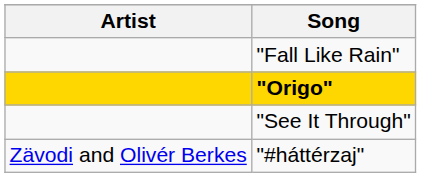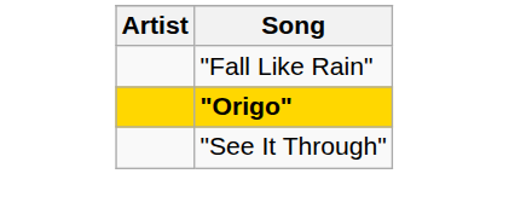 <table class="sortable wikitable" style="margin: 1em auto 1em auto; text-align:left">
 <tr>
 </tr>
 <tr>
 <th>Artist</th>
 <th>Song</th>
 </tr>
 <tr>
 <td></td>
 <td>"Fall Like Rain"</td>
 </tr>
 <tr style="font-weight:bold; background:gold;">
 <td></td>
 <td>"Origo"</td>
 </tr>
 <tr>
 <td></td>
 <td>"See It Through"</td>
 </tr>
-<tr>
-<td><a href='#'>Zävodi</a> and <a href='#'>Olivér Berkes</a></td>
-<td>"#háttérzaj"</td>
-</tr>
 </table>
